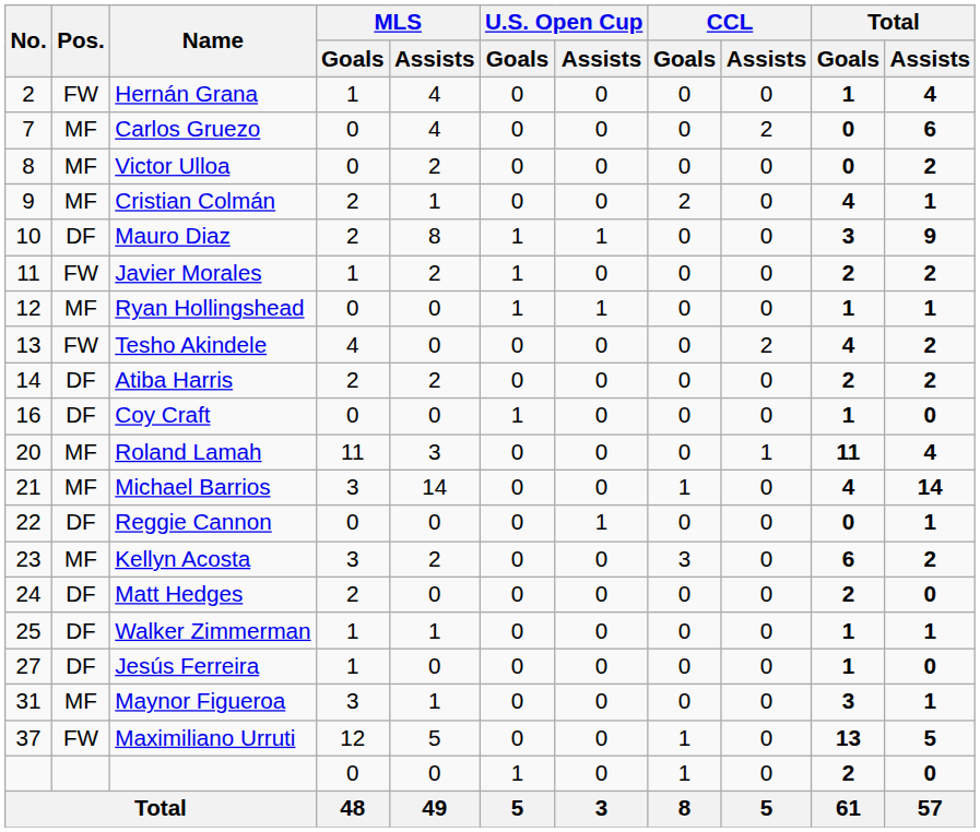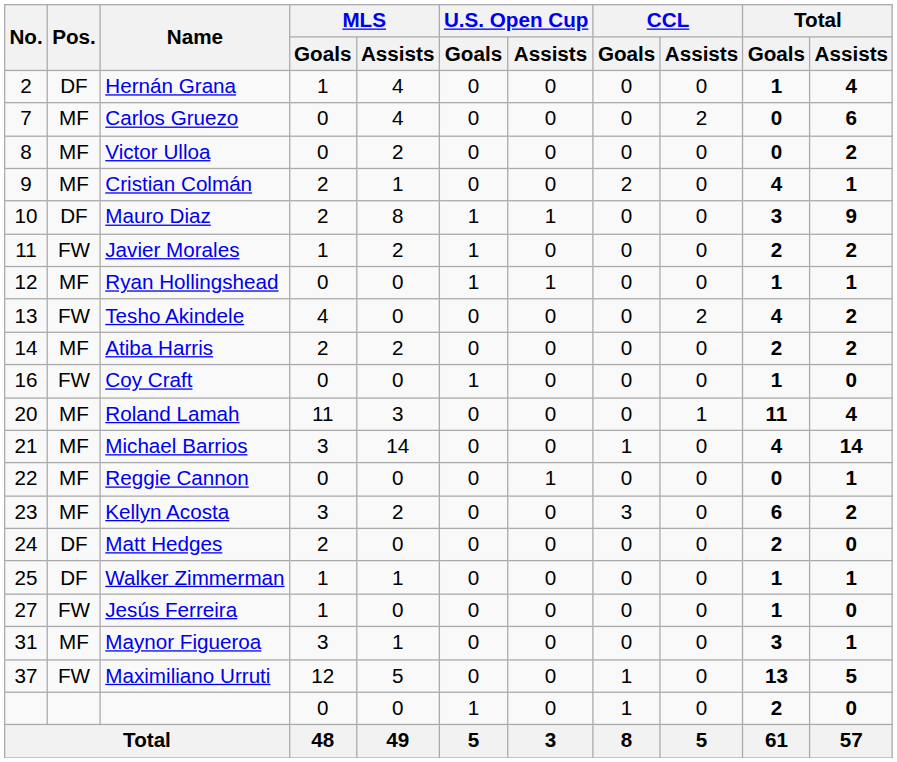 <table class="wikitable sortable" style="text-align: center;">
 <tr>
 <th rowspan="2">No.</th>
 <th rowspan="2">Pos.</th>
 <th rowspan="2">Name</th>
 <th colspan="2"><a href='#'>MLS</a></th>
 <th colspan="2"><a href='#'>U.S. Open Cup</a></th>
 <th colspan="2"><a href='#'>CCL</a></th>
 <th colspan="2"><strong>Total</strong></th>
 </tr>
 <tr>
 <th>Goals</th>
 <th>Assists</th>
 <th>Goals</th>
 <th>Assists</th>
 <th>Goals</th>
 <th>Assists</th>
 <th>Goals</th>
 <th>Assists</th>
 </tr>
 <tr>
 <td>2</td>
-<td>FW</td>
+<td>DF</td>
 <td align=left> <a href='#'>Hernán Grana</a></td>
 <td>1</td>
 <td>4</td>
 <td>0</td>
 <td>0</td>
 <td>0</td>
 <td>0</td>
 <td><strong>1</strong></td>
 <td><strong>4</strong></td>
 </tr>
 <tr>
 <td>7</td>
 <td>MF</td>
 <td align=left> <a href='#'>Carlos Gruezo</a></td>
 <td>0</td>
 <td>4</td>
 <td>0</td>
 <td>0</td>
 <td>0</td>
 <td>2</td>
 <td><strong>0</strong></td>
 <td><strong>6</strong></td>
 </tr>
 <tr>
 <td>8</td>
 <td>MF</td>
 <td align=left> <a href='#'>Victor Ulloa</a></td>
 <td>0</td>
 <td>2</td>
 <td>0</td>
 <td>0</td>
 <td>0</td>
 <td>0</td>
 <td><strong>0</strong></td>
 <td><strong>2</strong></td>
 </tr>
 <tr>
 <td>9</td>
 <td>MF</td>
 <td align=left> <a href='#'>Cristian Colmán</a></td>
 <td>2</td>
 <td>1</td>
 <td>0</td>
 <td>0</td>
 <td>2</td>
 <td>0</td>
 <td><strong>4</strong></td>
 <td><strong>1</strong></td>
 </tr>
 <tr>
 <td>10</td>
 <td>DF</td>
 <td align=left> <a href='#'>Mauro Diaz</a></td>
 <td>2</td>
 <td>8</td>
 <td>1</td>
 <td>1</td>
 <td>0</td>
 <td>0</td>
 <td><strong>3</strong></td>
 <td><strong>9</strong></td>
 </tr>
 <tr>
 <td>11</td>
 <td>FW</td>
 <td align=left> <a href='#'>Javier Morales</a></td>
 <td>1</td>
 <td>2</td>
 <td>1</td>
 <td>0</td>
 <td>0</td>
 <td>0</td>
 <td><strong>2</strong></td>
 <td><strong>2</strong></td>
 </tr>
 <tr>
 <td>12</td>
 <td>MF</td>
 <td align=left> <a href='#'>Ryan Hollingshead</a></td>
 <td>0</td>
 <td>0</td>
 <td>1</td>
 <td>1</td>
 <td>0</td>
 <td>0</td>
 <td><strong>1</strong></td>
 <td><strong>1</strong></td>
 </tr>
 <tr>
 <td>13</td>
 <td>FW</td>
 <td align=left> <a href='#'>Tesho Akindele</a></td>
 <td>4</td>
 <td>0</td>
 <td>0</td>
 <td>0</td>
 <td>0</td>
 <td>2</td>
 <td><strong>4</strong></td>
 <td><strong>2</strong></td>
 </tr>
 <tr>
 <td>14</td>
-<td>DF</td>
+<td>MF</td>
 <td align=left> <a href='#'>Atiba Harris</a></td>
 <td>2</td>
 <td>2</td>
 <td>0</td>
 <td>0</td>
 <td>0</td>
 <td>0</td>
 <td><strong>2</strong></td>
 <td><strong>2</strong></td>
 </tr>
 <tr>
 <td>16</td>
-<td>DF</td>
+<td>FW</td>
 <td align=left> <a href='#'>Coy Craft</a></td>
 <td>0</td>
 <td>0</td>
 <td>1</td>
 <td>0</td>
 <td>0</td>
 <td>0</td>
 <td><strong>1</strong></td>
 <td><strong>0</strong></td>
 </tr>
 <tr>
 <td>20</td>
 <td>MF</td>
 <td align=left> <a href='#'>Roland Lamah</a></td>
 <td>11</td>
 <td>3</td>
 <td>0</td>
 <td>0</td>
 <td>0</td>
 <td>1</td>
 <td><strong>11</strong></td>
 <td><strong>4</strong></td>
 </tr>
 <tr>
 <td>21</td>
 <td>MF</td>
 <td align=left> <a href='#'>Michael Barrios</a></td>
 <td>3</td>
 <td>14</td>
 <td>0</td>
 <td>0</td>
 <td>1</td>
 <td>0</td>
 <td><strong>4</strong></td>
 <td><strong>14</strong></td>
 </tr>
 <tr>
 <td>22</td>
-<td>DF</td>
+<td>MF</td>
 <td align=left> <a href='#'>Reggie Cannon</a></td>
 <td>0</td>
 <td>0</td>
 <td>0</td>
 <td>1</td>
 <td>0</td>
 <td>0</td>
 <td><strong>0</strong></td>
 <td><strong>1</strong></td>
 </tr>
 <tr>
 <td>23</td>
 <td>MF</td>
 <td align=left> <a href='#'>Kellyn Acosta</a></td>
 <td>3</td>
 <td>2</td>
 <td>0</td>
 <td>0</td>
 <td>3</td>
 <td>0</td>
 <td><strong>6</strong></td>
 <td><strong>2</strong></td>
 </tr>
 <tr>
 <td>24</td>
 <td>DF</td>
 <td align=left> <a href='#'>Matt Hedges</a></td>
 <td>2</td>
 <td>0</td>
 <td>0</td>
 <td>0</td>
 <td>0</td>
 <td>0</td>
 <td><strong>2</strong></td>
 <td><strong>0</strong></td>
 </tr>
 <tr>
 <td>25</td>
 <td>DF</td>
 <td align=left> <a href='#'>Walker Zimmerman</a></td>
 <td>1</td>
 <td>1</td>
 <td>0</td>
 <td>0</td>
 <td>0</td>
 <td>0</td>
 <td><strong>1</strong></td>
 <td><strong>1</strong></td>
 </tr>
 <tr>
 <td>27</td>
-<td>DF</td>
+<td>FW</td>
 <td align=left> <a href='#'>Jesús Ferreira</a></td>
 <td>1</td>
 <td>0</td>
 <td>0</td>
 <td>0</td>
 <td>0</td>
 <td>0</td>
 <td><strong>1</strong></td>
 <td><strong>0</strong></td>
 </tr>
 <tr>
 <td>31</td>
 <td>MF</td>
 <td align=left> <a href='#'>Maynor Figueroa</a></td>
 <td>3</td>
 <td>1</td>
 <td>0</td>
 <td>0</td>
 <td>0</td>
 <td>0</td>
 <td><strong>3</strong></td>
 <td><strong>1</strong></td>
 </tr>
 <tr>
 <td>37</td>
 <td>FW</td>
 <td align=left> <a href='#'>Maximiliano Urruti</a></td>
 <td>12</td>
 <td>5</td>
 <td>0</td>
 <td>0</td>
 <td>1</td>
 <td>0</td>
 <td><strong>13</strong></td>
 <td><strong>5</strong></td>
 </tr>
 <tr>
 <td></td>
 <td></td>
 <td {></td>
 <td>0</td>
 <td>0</td>
 <td>1</td>
 <td>0</td>
 <td>1</td>
 <td>0</td>
 <td><strong>2</strong></td>
 <td><strong>0</strong></td>
 </tr>
 <tr>
 <th colspan=3>Total</th>
 <th>48</th>
 <th>49</th>
 <th>5</th>
 <th>3</th>
 <th>8</th>
 <th>5</th>
 <th>61</th>
 <th>57</th>
 </tr>
 </table>
